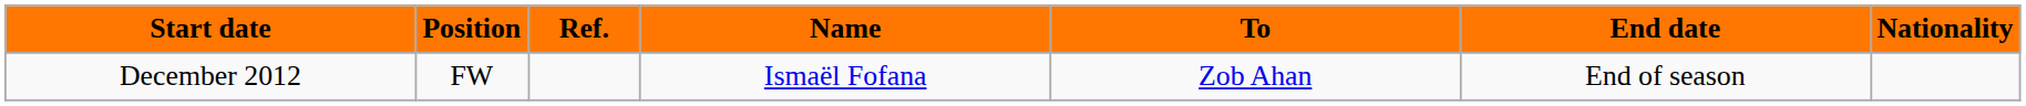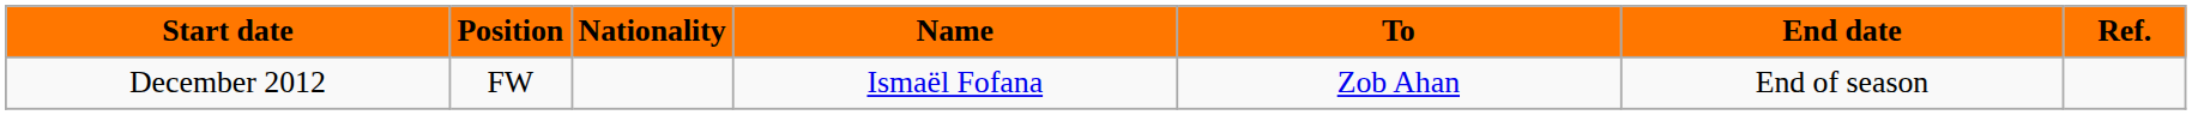 <table class="wikitable"  style="text-align:center; font-size:90%; ">
 <tr>
 <th style="background:#FF7700; color:#000000; width:200px;">Start date</th>
 <th style="background:#FF7700; color:#000000; width:50px;">Position</th>
-<th style="background:#FF7700; color:#000000; width:50px;">Ref.</th>
+<th style="background:#FF7700; color:#000000; width:50px;">Nationality</th>
 <th style="background:#FF7700; color:#000000; width:200px;">Name</th>
 <th style="background:#FF7700; color:#000000; width:200px;">To</th>
 <th style="background:#FF7700; color:#000000; width:200px;">End date</th>
-<th style="background:#FF7700; color:#000000; width:50px;">Nationality</th>
+<th style="background:#FF7700; color:#000000; width:50px;">Ref.</th>
 </tr>
 <tr>
 <td>December 2012</td>
 <td>FW</td>
 <td></td>
 <td><a href='#'>Ismaël Fofana</a></td>
 <td><a href='#'>Zob Ahan</a></td>
 <td>End of season</td>
 <td></td>
 </tr>
 </table>
